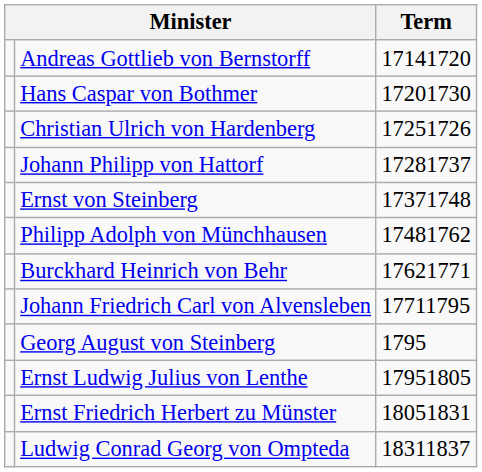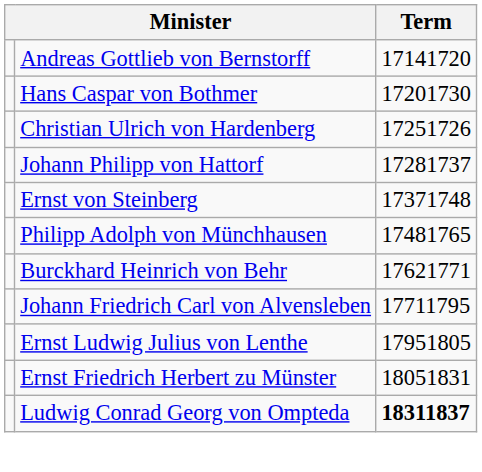 <table class="wikitable">
 <tr>
 <th colspan="2">Minister</th>
 <th>Term</th>
 </tr>
 <tr>
 <td></td>
 <td><a href='#'>Andreas Gottlieb von Bernstorff</a></td>
 <td>17141720</td>
 </tr>
 <tr>
 <td></td>
 <td><a href='#'>Hans Caspar von Bothmer</a></td>
 <td>17201730</td>
 </tr>
 <tr>
 <td></td>
 <td><a href='#'>Christian Ulrich von Hardenberg</a></td>
 <td>17251726</td>
 </tr>
 <tr>
 <td></td>
 <td><a href='#'>Johann Philipp von Hattorf</a></td>
 <td>17281737</td>
 </tr>
 <tr>
 <td></td>
 <td><a href='#'>Ernst von Steinberg</a></td>
 <td>17371748</td>
 </tr>
 <tr>
 <td></td>
 <td><a href='#'>Philipp Adolph von Münchhausen</a></td>
-<td>17481762</td>
+<td>17481765</td>
 </tr>
 <tr>
 <td></td>
 <td><a href='#'>Burckhard Heinrich von Behr</a></td>
 <td>17621771</td>
 </tr>
 <tr>
 <td></td>
 <td><a href='#'>Johann Friedrich Carl von Alvensleben</a></td>
 <td>17711795</td>
-</tr>
-<tr>
-<td></td>
-<td><a href='#'>Georg August von Steinberg</a></td>
-<td>1795</td>
 </tr>
 <tr>
 <td></td>
 <td><a href='#'>Ernst Ludwig Julius von Lenthe</a></td>
 <td>17951805</td>
 </tr>
 <tr>
 <td></td>
 <td><a href='#'>Ernst Friedrich Herbert zu Münster</a></td>
 <td>18051831</td>
 </tr>
 <tr>
 <td></td>
 <td><a href='#'>Ludwig Conrad Georg von Ompteda</a></td>
-<td>18311837</td>
+<td><strong>18311837</strong></td>
 </tr>
 </table>
